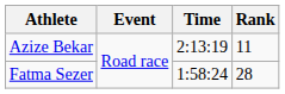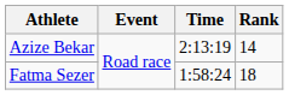 <table class=wikitable style="font-size:90%">
 <tr>
 <th>Athlete</th>
 <th>Event</th>
 <th>Time</th>
 <th>Rank</th>
 </tr>
 <tr>
 <td><a href='#'>Azize Bekar</a></td>
 <td rowspan=2><a href='#'>Road race</a></td>
 <td>2:13:19</td>
-<td>11</td>
+<td>14</td>
 </tr>
 <tr>
 <td><a href='#'>Fatma Sezer</a></td>
 <td>1:58:24</td>
-<td>28</td>
+<td>18</td>
 </tr>
 </table>
